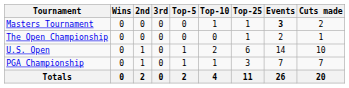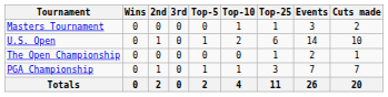 <table class=wikitable style=text-align:center>
 <tr>
 <th>Tournament</th>
 <th>Wins</th>
 <th>2nd</th>
 <th>3rd</th>
 <th>Top-5</th>
 <th>Top-10</th>
 <th>Top-25</th>
 <th>Events</th>
 <th>Cuts made</th>
 </tr>
 <tr>
 <td align=left><a href='#'>Masters Tournament</a></td>
 <td>0</td>
 <td>0</td>
 <td>0</td>
 <td>0</td>
 <td>1</td>
 <td>1</td>
-<td><strong>3</strong></td>
+<td>3</td>
 <td>2</td>
+</tr>
+<tr>
+<td align=left><a href='#'>U.S. Open</a></td>
+<td>0</td>
+<td>1</td>
+<td>0</td>
+<td>1</td>
+<td>2</td>
+<td>6</td>
+<td>14</td>
+<td>10</td>
 </tr>
 <tr>
 <td align=left><a href='#'>The Open Championship</a></td>
 <td>0</td>
 <td>0</td>
 <td>0</td>
 <td>0</td>
 <td>0</td>
 <td>1</td>
 <td>2</td>
 <td>1</td>
-</tr>
-<tr>
-<td align=left><a href='#'>U.S. Open</a></td>
-<td>0</td>
-<td>1</td>
-<td>0</td>
-<td>1</td>
-<td>2</td>
-<td>6</td>
-<td>14</td>
-<td>10</td>
 </tr>
 <tr>
 <td align=left><a href='#'>PGA Championship</a></td>
 <td>0</td>
 <td>1</td>
 <td>0</td>
 <td>1</td>
 <td>1</td>
 <td>3</td>
 <td>7</td>
 <td>7</td>
 </tr>
 <tr>
 <th>Totals</th>
 <th>0</th>
 <th>2</th>
 <th>0</th>
 <th>2</th>
 <th>4</th>
 <th>11</th>
 <th>26</th>
 <th>20</th>
 </tr>
 </table>
